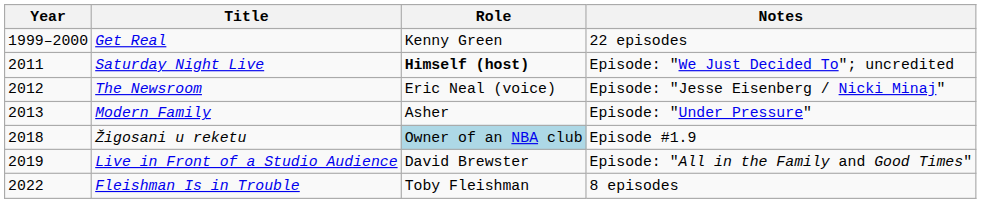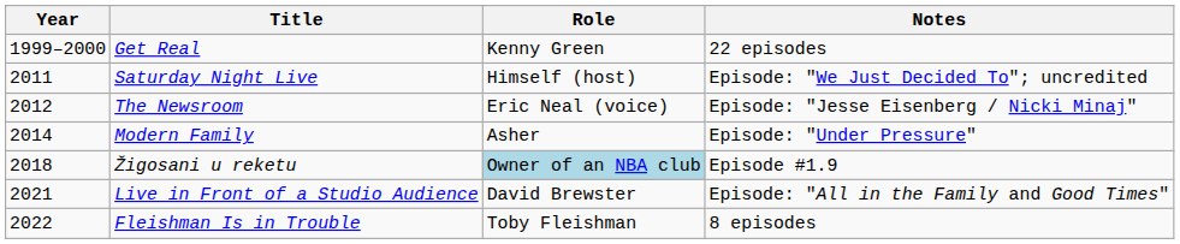 <table class="wikitable sortable">
 <tr>
 <th>Year</th>
 <th>Title</th>
 <th>Role</th>
 <th class="unsortable">Notes</th>
 </tr>
 <tr>
 <td>1999–2000</td>
 <td><em><a href='#'>Get Real</a></em></td>
 <td>Kenny Green</td>
 <td>22 episodes</td>
 </tr>
 <tr>
 <td>2011</td>
 <td><em><a href='#'>Saturday Night Live</a></em></td>
-<td><strong>Himself (host)</strong></td>
+<td>Himself (host)</td>
 <td>Episode: "<a href='#'>We Just Decided To</a>"; uncredited</td>
 </tr>
 <tr>
 <td>2012</td>
 <td><em><a href='#'>The Newsroom</a></em></td>
 <td>Eric Neal (voice)</td>
 <td>Episode: "Jesse Eisenberg / <a href='#'>Nicki Minaj</a>"</td>
 </tr>
 <tr>
-<td>2013</td>
+<td>2014</td>
 <td><em><a href='#'>Modern Family</a></em></td>
 <td>Asher</td>
 <td>Episode: "<a href='#'>Under Pressure</a>"</td>
 </tr>
 <tr>
 <td>2018</td>
 <td><em>Žigosani u reketu</em></td>
 <td style="background: lightblue;">Owner of an <a href='#'>NBA</a> club</td>
 <td>Episode #1.9</td>
 </tr>
 <tr>
-<td>2019</td>
+<td>2021</td>
 <td><em><a href='#'>Live in Front of a Studio Audience</a></em></td>
 <td>David Brewster</td>
 <td>Episode: "<em>All in the Family</em> and <em>Good Times</em>"</td>
 </tr>
 <tr>
 <td>2022</td>
 <td><em><a href='#'>Fleishman Is in Trouble</a></em></td>
 <td>Toby Fleishman</td>
 <td>8 episodes</td>
 </tr>
 </table>
